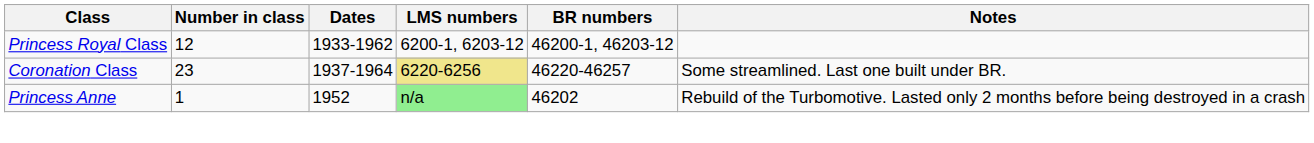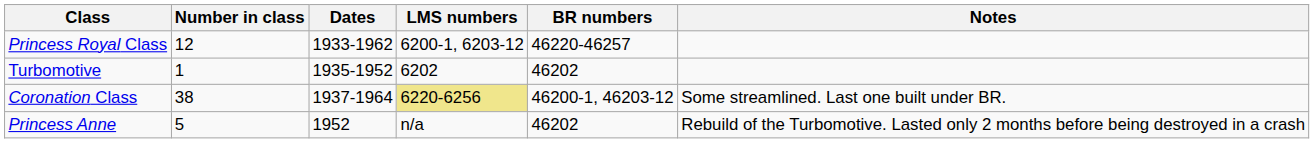 <table class=wikitable>
 <tr>
 <th>Class</th>
 <th>Number in class</th>
 <th>Dates</th>
 <th>LMS numbers</th>
 <th>BR numbers</th>
 <th>Notes</th>
 </tr>
 <tr>
 <td><a href='#'><em>Princess Royal</em> Class</a></td>
 <td>12</td>
 <td>1933-1962</td>
 <td>6200-1, 6203-12</td>
-<td>46200-1, 46203-12</td>
+<td>46220-46257</td>
+<td></td>
+</tr>
+<tr>
+<td><a href='#'>Turbomotive</a></td>
+<td>1</td>
+<td>1935-1952</td>
+<td>6202</td>
+<td>46202</td>
 <td></td>
 </tr>
 <tr>
 <td><a href='#'><em>Coronation</em> Class</a></td>
-<td>23</td>
+<td>38</td>
 <td>1937-1964</td>
 <td style="background: khaki;">6220-6256</td>
-<td>46220-46257</td>
+<td>46200-1, 46203-12</td>
 <td>Some streamlined.  Last one built under BR.</td>
 </tr>
 <tr>
 <td><a href='#'><em>Princess Anne</em></a></td>
-<td>1</td>
+<td>5</td>
 <td>1952</td>
-<td style="background: lightgreen;">n/a</td>
+<td>n/a</td>
 <td>46202</td>
 <td>Rebuild of the Turbomotive.  Lasted only 2 months before being destroyed in a crash</td>
 </tr>
 </table>
